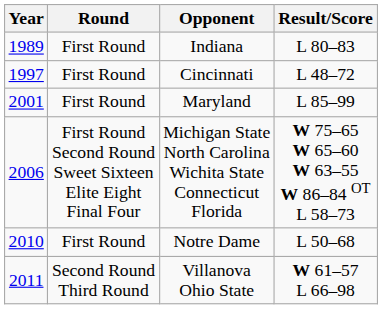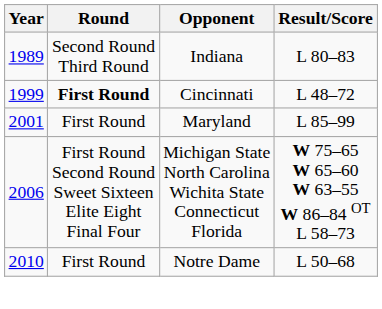 <table class="wikitable">
 <tr>
 <th>Year</th>
 <th>Round</th>
 <th>Opponent</th>
 <th>Result/Score</th>
 </tr>
 <tr align="center">
 <td><a href='#'>1989</a></td>
-<td>First Round</td>
+<td>Second Round<br>Third Round</td>
 <td>Indiana</td>
 <td>L 80–83</td>
 </tr>
 <tr align="center">
-<td><a href='#'>1997</a></td>
-<td>First Round</td>
+<td><a href='#'>1999</a></td>
+<td><strong>First Round</strong></td>
 <td>Cincinnati</td>
 <td>L 48–72</td>
 </tr>
 <tr align="center">
 <td><a href='#'>2001</a></td>
 <td>First Round</td>
 <td>Maryland</td>
 <td>L 85–99</td>
 </tr>
 <tr align="center">
 <td><a href='#'>2006</a></td>
 <td>First Round<br>Second Round<br>Sweet Sixteen<br>Elite Eight<br>Final Four</td>
 <td>Michigan State<br>North Carolina<br>Wichita State<br>Connecticut<br>Florida</td>
 <td><strong>W</strong> 75–65<br><strong>W</strong> 65–60<br><strong>W</strong> 63–55<br><strong>W</strong> 86–84 <sup>OT</sup><br>L 58–73</td>
 </tr>
 <tr align="center">
 <td><a href='#'>2010</a></td>
 <td>First Round</td>
 <td>Notre Dame</td>
 <td>L 50–68</td>
 </tr>
-<tr align="center">
-<td><a href='#'>2011</a></td>
-<td>Second Round<br>Third Round</td>
-<td>Villanova<br>Ohio State</td>
-<td><strong>W</strong> 61–57<br>L 66–98</td>
-</tr>
 </table>
